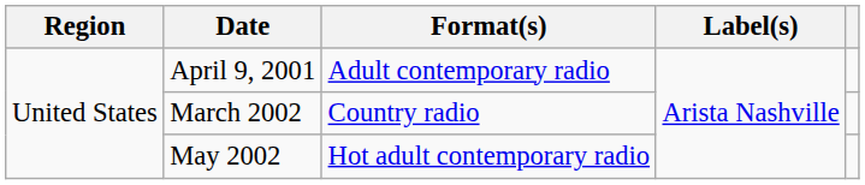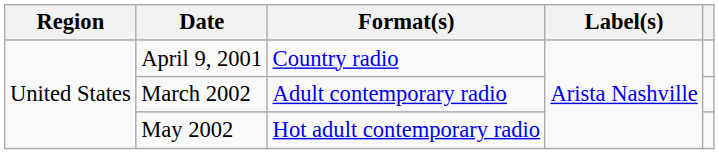 <table class="wikitable">
 <tr>
 <th>Region</th>
 <th>Date</th>
 <th>Format(s)</th>
 <th>Label(s)</th>
 <th></th>
 </tr>
 <tr>
 <td rowspan="3">United States</td>
 <td>April 9, 2001</td>
-<td><a href='#'>Adult contemporary radio</a></td>
+<td><a href='#'>Country radio</a></td>
 <td rowspan="3"><a href='#'>Arista Nashville</a></td>
 <td></td>
 </tr>
 <tr>
 <td>March 2002</td>
-<td><a href='#'>Country radio</a></td>
+<td><a href='#'>Adult contemporary radio</a></td>
 <td></td>
 </tr>
 <tr>
 <td>May 2002</td>
 <td><a href='#'>Hot adult contemporary radio</a></td>
 <td></td>
 </tr>
 </table>
